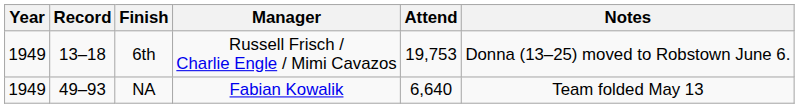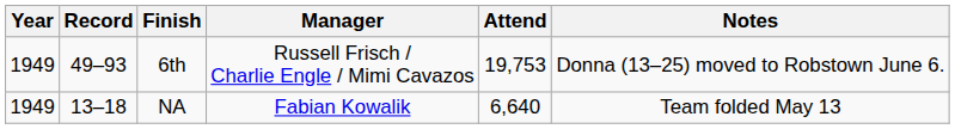 <table class="wikitable">
 <tr>
 <th>Year</th>
 <th>Record</th>
 <th>Finish</th>
 <th>Manager</th>
 <th>Attend</th>
 <th>Notes</th>
 </tr>
 <tr align=center>
 <td>1949</td>
-<td>13–18</td>
+<td>49–93</td>
 <td>6th</td>
 <td>Russell Frisch /<br> <a href='#'>Charlie Engle</a> / Mimi Cavazos</td>
 <td>19,753</td>
 <td>Donna (13–25) moved to Robstown June 6.</td>
 </tr>
 <tr align=center>
 <td>1949</td>
-<td>49–93</td>
+<td>13–18</td>
 <td>NA</td>
 <td><a href='#'>Fabian Kowalik</a></td>
 <td>6,640</td>
 <td>Team folded May 13</td>
 </tr>
 </table>
